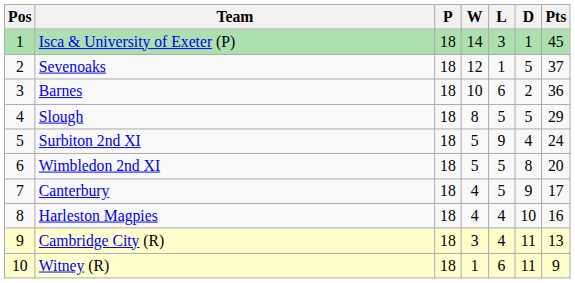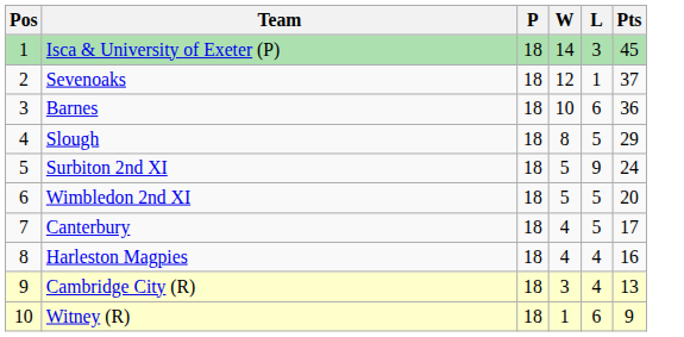 <table class="wikitable" style="font-size: 100%">
 <tr>
 <th width=20>Pos</th>
 <th width=400>Team</th>
 <th width=20>P</th>
 <th width=20>W</th>
 <th width=20>L</th>
-<th width=20>D</th>
 <th width=20>Pts</th>
 </tr>
 <tr align=center style="background:#ACE1AF;">
 <td>1</td>
 <td align="left"><a href='#'>Isca & University of Exeter</a> (P)</td>
 <td>18</td>
 <td>14</td>
 <td>3</td>
-<td>1</td>
 <td>45</td>
 </tr>
 <tr align=center>
 <td>2</td>
 <td align="left"><a href='#'>Sevenoaks</a></td>
 <td>18</td>
 <td>12</td>
 <td>1</td>
-<td>5</td>
 <td>37</td>
 </tr>
 <tr align=center>
 <td>3</td>
 <td align="left"><a href='#'>Barnes</a></td>
 <td>18</td>
 <td>10</td>
 <td>6</td>
-<td>2</td>
 <td>36</td>
 </tr>
 <tr align=center>
 <td>4</td>
 <td align="left"><a href='#'>Slough</a></td>
 <td>18</td>
 <td>8</td>
-<td>5</td>
 <td>5</td>
 <td>29</td>
 </tr>
 <tr align=center>
 <td>5</td>
 <td align="left"><a href='#'>Surbiton 2nd XI</a></td>
 <td>18</td>
 <td>5</td>
 <td>9</td>
-<td>4</td>
 <td>24</td>
 </tr>
 <tr align=center>
 <td>6</td>
 <td align="left"><a href='#'>Wimbledon 2nd XI</a></td>
 <td>18</td>
 <td>5</td>
 <td>5</td>
-<td>8</td>
 <td>20</td>
 </tr>
 <tr align=center>
 <td>7</td>
 <td align="left"><a href='#'>Canterbury</a></td>
 <td>18</td>
 <td>4</td>
 <td>5</td>
-<td>9</td>
 <td>17</td>
 </tr>
 <tr align=center>
 <td>8</td>
 <td align="left"><a href='#'>Harleston Magpies</a></td>
 <td>18</td>
 <td>4</td>
 <td>4</td>
-<td>10</td>
 <td>16</td>
 </tr>
 <tr align=center style="background: #ffffcc;">
 <td>9</td>
 <td align="left"><a href='#'>Cambridge City</a> (R)</td>
 <td>18</td>
 <td>3</td>
 <td>4</td>
-<td>11</td>
 <td>13</td>
 </tr>
 <tr align=center style="background: #ffffcc;">
 <td>10</td>
 <td align="left"><a href='#'>Witney</a> (R)</td>
 <td>18</td>
 <td>1</td>
 <td>6</td>
-<td>11</td>
 <td>9</td>
 </tr>
 </table>
